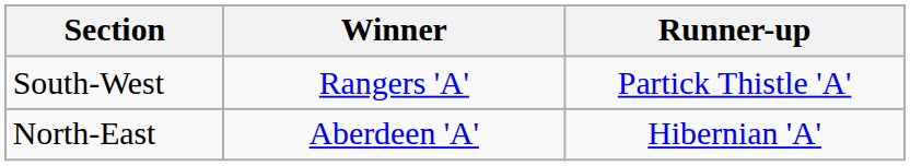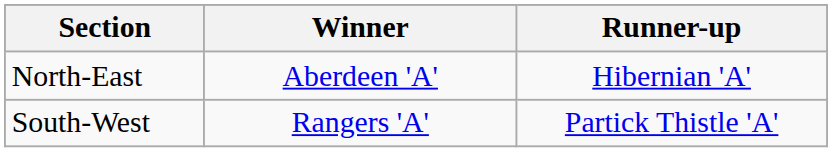 <table class="wikitable" style="text-align: center;">
 <tr>
 <th width=100>Section</th>
 <th width=160>Winner</th>
 <th width=160>Runner-up</th>
 </tr>
 <tr>
+<td align=left>North-East</td>
+<td><a href='#'>Aberdeen 'A'</a></td>
+<td><a href='#'>Hibernian 'A'</a></td>
+</tr>
+<tr>
 <td align=left>South-West</td>
 <td><a href='#'>Rangers 'A'</a></td>
 <td><a href='#'>Partick Thistle 'A'</a></td>
 </tr>
-<tr>
-<td align=left>North-East</td>
-<td><a href='#'>Aberdeen 'A'</a></td>
-<td><a href='#'>Hibernian 'A'</a></td>
-</tr>
 </table>
